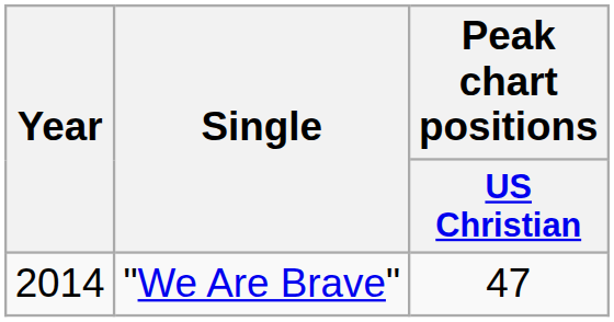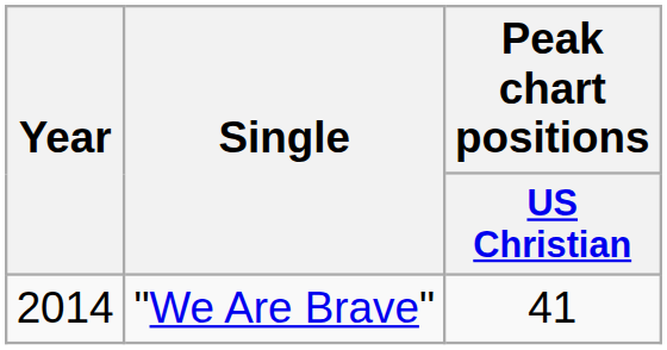 <table class="wikitable" style="text-align:center;">
 <tr>
 <th rowspan="2">Year</th>
 <th rowspan="2">Single</th>
 <th colspan="1">Peak chart positions</th>
 </tr>
 <tr style="font-size:smaller;">
 <th width="45"><a href='#'>US Christian</a><br></th>
 </tr>
 <tr>
 <td rowspan=4>2014</td>
 <td align="left">"<a href='#'>We Are Brave</a>"</td>
-<td>47</td>
+<td>41</td>
 </tr>
 </table>
